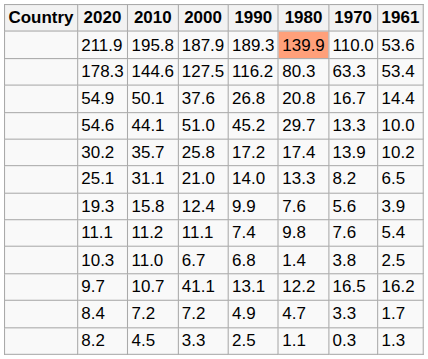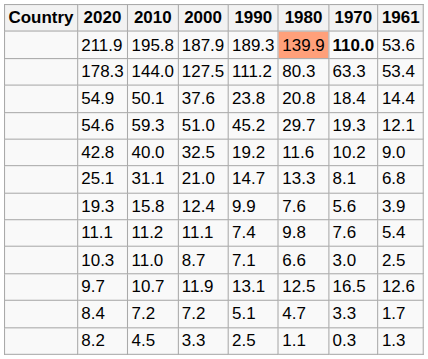 <table class="wikitable sortable">
 <tr>
 <th>Country</th>
 <th>2020</th>
 <th>2010</th>
 <th>2000</th>
 <th>1990</th>
 <th>1980</th>
 <th>1970</th>
 <th>1961</th>
 </tr>
 <tr>
 <td></td>
 <td>211.9</td>
 <td>195.8</td>
 <td>187.9</td>
 <td>189.3</td>
 <td style="background: lightsalmon;">139.9</td>
-<td>110.0</td>
+<td><strong>110.0</strong></td>
 <td>53.6</td>
 </tr>
 <tr>
 <td></td>
 <td>178.3</td>
-<td>144.6</td>
+<td>144.0</td>
 <td>127.5</td>
-<td>116.2</td>
+<td>111.2</td>
 <td>80.3</td>
 <td>63.3</td>
 <td>53.4</td>
 </tr>
 <tr>
 <td></td>
 <td>54.9</td>
 <td>50.1</td>
 <td>37.6</td>
-<td>26.8</td>
+<td>23.8</td>
 <td>20.8</td>
-<td>16.7</td>
+<td>18.4</td>
 <td>14.4</td>
 </tr>
 <tr>
 <td></td>
 <td>54.6</td>
-<td>44.1</td>
+<td>59.3</td>
 <td>51.0</td>
 <td>45.2</td>
 <td>29.7</td>
-<td>13.3</td>
-<td>10.0</td>
+<td>19.3</td>
+<td>12.1</td>
 </tr>
 <tr>
 <td></td>
-<td>30.2</td>
-<td>35.7</td>
-<td>25.8</td>
-<td>17.2</td>
-<td>17.4</td>
-<td>13.9</td>
+<td>42.8</td>
+<td>40.0</td>
+<td>32.5</td>
+<td>19.2</td>
+<td>11.6</td>
 <td>10.2</td>
+<td>9.0</td>
 </tr>
 <tr>
 <td></td>
 <td>25.1</td>
 <td>31.1</td>
 <td>21.0</td>
-<td>14.0</td>
+<td>14.7</td>
 <td>13.3</td>
-<td>8.2</td>
-<td>6.5</td>
+<td>8.1</td>
+<td>6.8</td>
 </tr>
 <tr>
 <td></td>
 <td>19.3</td>
 <td>15.8</td>
 <td>12.4</td>
 <td>9.9</td>
 <td>7.6</td>
 <td>5.6</td>
 <td>3.9</td>
 </tr>
 <tr>
 <td></td>
 <td>11.1</td>
 <td>11.2</td>
 <td>11.1</td>
 <td>7.4</td>
 <td>9.8</td>
 <td>7.6</td>
 <td>5.4</td>
 </tr>
 <tr>
 <td></td>
 <td>10.3</td>
 <td>11.0</td>
-<td>6.7</td>
-<td>6.8</td>
-<td>1.4</td>
-<td>3.8</td>
+<td>8.7</td>
+<td>7.1</td>
+<td>6.6</td>
+<td>3.0</td>
 <td>2.5</td>
 </tr>
 <tr>
 <td></td>
 <td>9.7</td>
 <td>10.7</td>
-<td>41.1</td>
+<td>11.9</td>
 <td>13.1</td>
-<td>12.2</td>
+<td>12.5</td>
 <td>16.5</td>
-<td>16.2</td>
+<td>12.6</td>
 </tr>
 <tr>
 <td></td>
 <td>8.4</td>
 <td>7.2</td>
 <td>7.2</td>
-<td>4.9</td>
+<td>5.1</td>
 <td>4.7</td>
 <td>3.3</td>
 <td>1.7</td>
 </tr>
 <tr>
 <td></td>
 <td>8.2</td>
 <td>4.5</td>
 <td>3.3</td>
 <td>2.5</td>
 <td>1.1</td>
 <td>0.3</td>
 <td>1.3</td>
 </tr>
 </table>
